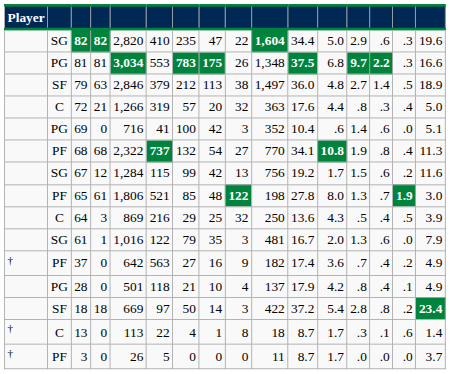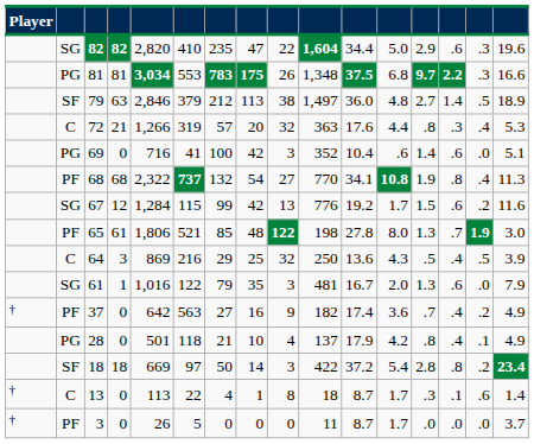 <table class="wikitable sortable" style="font-size: 95%; text-align:right;">
 <tr>
 <th style="background:#002855; color:#FFFFFF; border-top:#00843D 3px solid; border-bottom:#00843D 3px solid;">Player</th>
 <th style="background:#002855; color:#FFFFFF; border-top:#00843D 3px solid; border-bottom:#00843D 3px solid;"></th>
 <th style="background:#002855; color:#FFFFFF; border-top:#00843D 3px solid; border-bottom:#00843D 3px solid;"></th>
 <th style="background:#002855; color:#FFFFFF; border-top:#00843D 3px solid; border-bottom:#00843D 3px solid;"></th>
 <th style="background:#002855; color:#FFFFFF; border-top:#00843D 3px solid; border-bottom:#00843D 3px solid;"></th>
 <th style="background:#002855; color:#FFFFFF; border-top:#00843D 3px solid; border-bottom:#00843D 3px solid;"></th>
 <th style="background:#002855; color:#FFFFFF; border-top:#00843D 3px solid; border-bottom:#00843D 3px solid;"></th>
 <th style="background:#002855; color:#FFFFFF; border-top:#00843D 3px solid; border-bottom:#00843D 3px solid;"></th>
 <th style="background:#002855; color:#FFFFFF; border-top:#00843D 3px solid; border-bottom:#00843D 3px solid;"></th>
 <th style="background:#002855; color:#FFFFFF; border-top:#00843D 3px solid; border-bottom:#00843D 3px solid;"></th>
 <th style="background:#002855; color:#FFFFFF; border-top:#00843D 3px solid; border-bottom:#00843D 3px solid;"></th>
 <th style="background:#002855; color:#FFFFFF; border-top:#00843D 3px solid; border-bottom:#00843D 3px solid;"></th>
 <th style="background:#002855; color:#FFFFFF; border-top:#00843D 3px solid; border-bottom:#00843D 3px solid;"></th>
 <th style="background:#002855; color:#FFFFFF; border-top:#00843D 3px solid; border-bottom:#00843D 3px solid;"></th>
 <th style="background:#002855; color:#FFFFFF; border-top:#00843D 3px solid; border-bottom:#00843D 3px solid;"></th>
 <th style="background:#002855; color:#FFFFFF; border-top:#00843D 3px solid; border-bottom:#00843D 3px solid;"></th>
 </tr>
 <tr>
 <td style="text-align:left;"></td>
 <td style="text-align:center;">SG</td>
 <td style="background:#00843D; color:#FFFFFF;"><strong>82</strong></td>
 <td style="background:#00843D; color:#FFFFFF;"><strong>82</strong></td>
 <td>2,820</td>
 <td>410</td>
 <td>235</td>
 <td>47</td>
 <td>22</td>
 <td style="background:#00843D; color:#FFFFFF;"><strong>1,604</strong></td>
 <td>34.4</td>
 <td>5.0</td>
 <td>2.9</td>
 <td>.6</td>
 <td>.3</td>
 <td>19.6</td>
 </tr>
 <tr>
 <td style="text-align:left;"></td>
 <td style="text-align:center;">PG</td>
 <td>81</td>
 <td>81</td>
 <td style="background:#00843D; color:#FFFFFF;"><strong>3,034</strong></td>
 <td>553</td>
 <td style="background:#00843D; color:#FFFFFF;"><strong>783</strong></td>
 <td style="background:#00843D; color:#FFFFFF;"><strong>175</strong></td>
 <td>26</td>
 <td>1,348</td>
 <td style="background:#00843D; color:#FFFFFF;"><strong>37.5</strong></td>
 <td>6.8</td>
 <td style="background:#00843D; color:#FFFFFF;"><strong>9.7</strong></td>
 <td style="background:#00843D; color:#FFFFFF;"><strong>2.2</strong></td>
 <td>.3</td>
 <td>16.6</td>
 </tr>
 <tr>
 <td style="text-align:left;"></td>
 <td style="text-align:center;">SF</td>
 <td>79</td>
 <td>63</td>
 <td>2,846</td>
 <td>379</td>
 <td>212</td>
 <td>113</td>
 <td>38</td>
 <td>1,497</td>
 <td>36.0</td>
 <td>4.8</td>
 <td>2.7</td>
 <td>1.4</td>
 <td>.5</td>
 <td>18.9</td>
 </tr>
 <tr>
 <td style="text-align:left;"></td>
 <td style="text-align:center;">C</td>
 <td>72</td>
 <td>21</td>
 <td>1,266</td>
 <td>319</td>
 <td>57</td>
 <td>20</td>
 <td>32</td>
 <td>363</td>
 <td>17.6</td>
 <td>4.4</td>
 <td>.8</td>
 <td>.3</td>
 <td>.4</td>
-<td>5.0</td>
+<td>5.3</td>
 </tr>
 <tr>
 <td style="text-align:left;"></td>
 <td style="text-align:center;">PG</td>
 <td>69</td>
 <td>0</td>
 <td>716</td>
 <td>41</td>
 <td>100</td>
 <td>42</td>
 <td>3</td>
 <td>352</td>
 <td>10.4</td>
 <td>.6</td>
 <td>1.4</td>
 <td>.6</td>
 <td>.0</td>
 <td>5.1</td>
 </tr>
 <tr>
 <td style="text-align:left;"></td>
 <td style="text-align:center;">PF</td>
 <td>68</td>
 <td>68</td>
 <td>2,322</td>
 <td style="background:#00843D; color:#FFFFFF;"><strong>737</strong></td>
 <td>132</td>
 <td>54</td>
 <td>27</td>
 <td>770</td>
 <td>34.1</td>
 <td style="background:#00843D; color:#FFFFFF;"><strong>10.8</strong></td>
 <td>1.9</td>
 <td>.8</td>
 <td>.4</td>
 <td>11.3</td>
 </tr>
 <tr>
 <td style="text-align:left;"></td>
 <td style="text-align:center;">SG</td>
 <td>67</td>
 <td>12</td>
 <td>1,284</td>
 <td>115</td>
 <td>99</td>
 <td>42</td>
 <td>13</td>
-<td>756</td>
+<td>776</td>
 <td>19.2</td>
 <td>1.7</td>
 <td>1.5</td>
 <td>.6</td>
 <td>.2</td>
 <td>11.6</td>
 </tr>
 <tr>
 <td style="text-align:left;"></td>
 <td style="text-align:center;">PF</td>
 <td>65</td>
 <td>61</td>
 <td>1,806</td>
 <td>521</td>
 <td>85</td>
 <td>48</td>
 <td style="background:#00843D; color:#FFFFFF;"><strong>122</strong></td>
 <td>198</td>
 <td>27.8</td>
 <td>8.0</td>
 <td>1.3</td>
 <td>.7</td>
 <td style="background:#00843D; color:#FFFFFF;"><strong>1.9</strong></td>
 <td>3.0</td>
 </tr>
 <tr>
 <td style="text-align:left;"></td>
 <td style="text-align:center;">C</td>
 <td>64</td>
 <td>3</td>
 <td>869</td>
 <td>216</td>
 <td>29</td>
 <td>25</td>
 <td>32</td>
 <td>250</td>
 <td>13.6</td>
 <td>4.3</td>
 <td>.5</td>
 <td>.4</td>
 <td>.5</td>
 <td>3.9</td>
 </tr>
 <tr>
 <td style="text-align:left;"></td>
 <td style="text-align:center;">SG</td>
 <td>61</td>
 <td>1</td>
 <td>1,016</td>
 <td>122</td>
 <td>79</td>
 <td>35</td>
 <td>3</td>
 <td>481</td>
 <td>16.7</td>
 <td>2.0</td>
 <td>1.3</td>
 <td>.6</td>
 <td>.0</td>
 <td>7.9</td>
 </tr>
 <tr>
 <td style="text-align:left;"><sup>†</sup></td>
 <td style="text-align:center;">PF</td>
 <td>37</td>
 <td>0</td>
 <td>642</td>
 <td>563</td>
 <td>27</td>
 <td>16</td>
 <td>9</td>
 <td>182</td>
 <td>17.4</td>
 <td>3.6</td>
 <td>.7</td>
 <td>.4</td>
 <td>.2</td>
 <td>4.9</td>
 </tr>
 <tr>
 <td style="text-align:left;"></td>
 <td style="text-align:center;">PG</td>
 <td>28</td>
 <td>0</td>
 <td>501</td>
 <td>118</td>
 <td>21</td>
 <td>10</td>
 <td>4</td>
 <td>137</td>
 <td>17.9</td>
 <td>4.2</td>
 <td>.8</td>
 <td>.4</td>
 <td>.1</td>
 <td>4.9</td>
 </tr>
 <tr>
 <td style="text-align:left;"></td>
 <td style="text-align:center;">SF</td>
 <td>18</td>
 <td>18</td>
 <td>669</td>
 <td>97</td>
 <td>50</td>
 <td>14</td>
 <td>3</td>
 <td>422</td>
 <td>37.2</td>
 <td>5.4</td>
 <td>2.8</td>
 <td>.8</td>
 <td>.2</td>
 <td style="background:#00843D; color:#FFFFFF;"><strong>23.4</strong></td>
 </tr>
 <tr>
 <td style="text-align:left;"><sup>†</sup></td>
 <td style="text-align:center;">C</td>
 <td>13</td>
 <td>0</td>
 <td>113</td>
 <td>22</td>
 <td>4</td>
 <td>1</td>
 <td>8</td>
 <td>18</td>
 <td>8.7</td>
 <td>1.7</td>
 <td>.3</td>
 <td>.1</td>
 <td>.6</td>
 <td>1.4</td>
 </tr>
 <tr>
 <td style="text-align:left;"><sup>†</sup></td>
 <td style="text-align:center;">PF</td>
 <td>3</td>
 <td>0</td>
 <td>26</td>
 <td>5</td>
 <td>0</td>
 <td>0</td>
 <td>0</td>
 <td>11</td>
 <td>8.7</td>
 <td>1.7</td>
 <td>.0</td>
 <td>.0</td>
 <td>.0</td>
 <td>3.7</td>
 </tr>
 </table>
